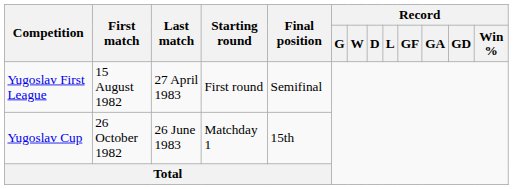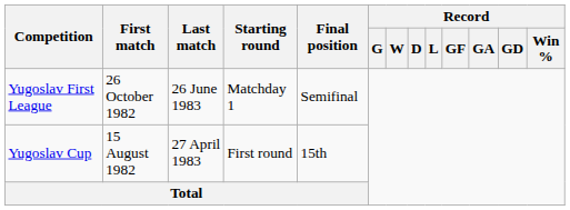 <table class="wikitable" style="text-align: center">
 <tr>
 <th rowspan="2">Competition</th>
 <th rowspan="2">First match</th>
 <th rowspan="2">Last match</th>
 <th rowspan="2">Starting round</th>
 <th rowspan="2">Final position</th>
 <th colspan="8">Record</th>
 </tr>
 <tr>
 <th>G</th>
 <th>W</th>
 <th>D</th>
 <th>L</th>
 <th>GF</th>
 <th>GA</th>
 <th>GD</th>
 <th>Win %</th>
 </tr>
 <tr>
 <td align=left><a href='#'>Yugoslav First League</a></td>
-<td align=left>15 August 1982</td>
-<td align=left>27 April 1983</td>
-<td align=left>First round</td>
+<td align=left>26 October 1982</td>
+<td align=left>26 June 1983</td>
+<td align=left>Matchday 1</td>
 <td align=left>Semifinal<br></td>
 </tr>
 <tr>
 <td align=left><a href='#'>Yugoslav Cup</a></td>
-<td align=left>26 October 1982</td>
-<td align=left>26 June 1983</td>
-<td align=left>Matchday 1</td>
+<td align=left>15 August 1982</td>
+<td align=left>27 April 1983</td>
+<td align=left>First round</td>
 <td align=left>15th<br></td>
 </tr>
 <tr>
 <th colspan="5">Total<br></th>
 </tr>
 </table>
